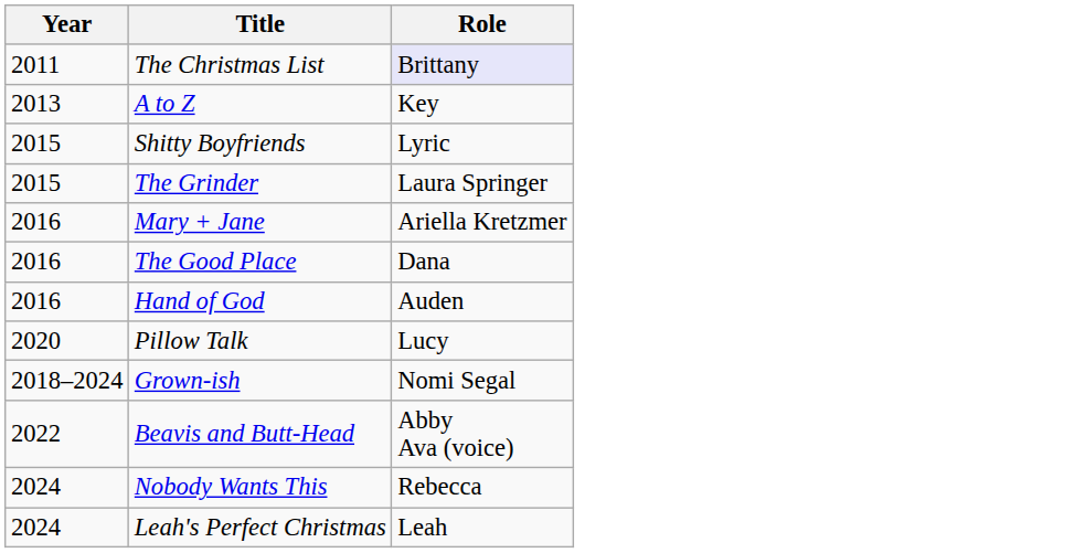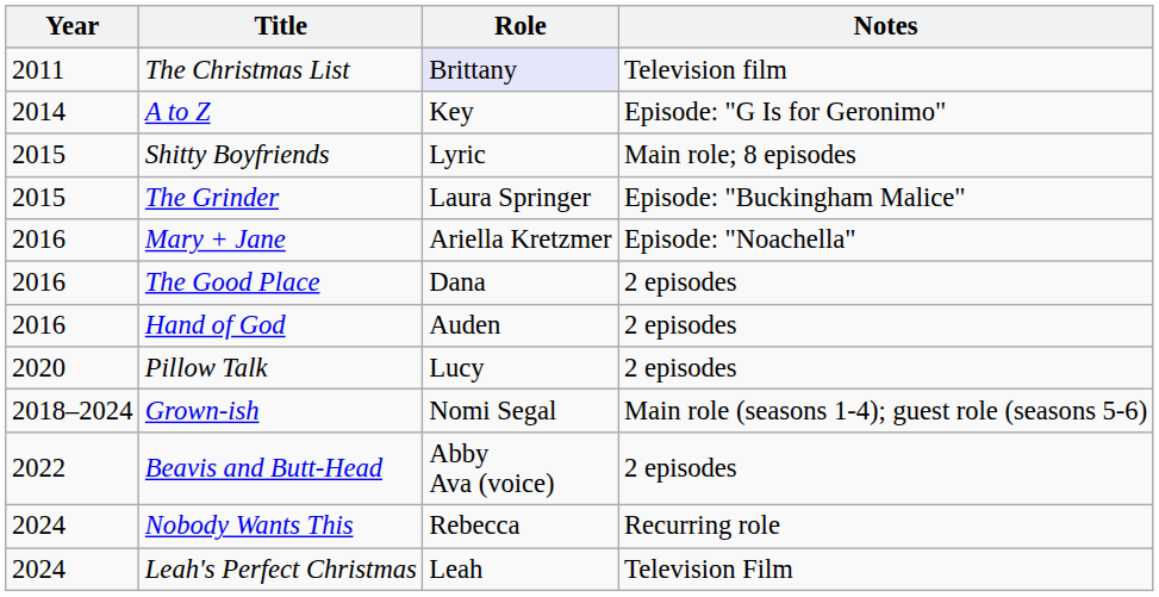 <table class="wikitable sortable">
 <tr>
 <th>Year</th>
 <th>Title</th>
 <th>Role</th>
+<th class="unsortable">Notes</th>
 </tr>
 <tr>
 <td>2011</td>
 <td><em>The Christmas List</em></td>
 <td style="background: lavender;">Brittany</td>
+<td>Television film</td>
 </tr>
 <tr>
-<td>2013</td>
+<td>2014</td>
 <td><em><a href='#'>A to Z</a></em></td>
 <td>Key</td>
+<td>Episode: "G Is for Geronimo"</td>
 </tr>
 <tr>
 <td>2015</td>
 <td><em>Shitty Boyfriends</em></td>
 <td>Lyric</td>
+<td>Main role; 8 episodes</td>
 </tr>
 <tr>
 <td>2015</td>
 <td><em><a href='#'>The Grinder</a></em></td>
 <td>Laura Springer</td>
+<td>Episode: "Buckingham Malice"</td>
 </tr>
 <tr>
 <td>2016</td>
 <td><em><a href='#'>Mary + Jane</a></em></td>
 <td>Ariella Kretzmer</td>
+<td>Episode: "Noachella"</td>
 </tr>
 <tr>
 <td>2016</td>
 <td><em><a href='#'>The Good Place</a></em></td>
 <td>Dana</td>
+<td>2 episodes</td>
 </tr>
 <tr>
 <td>2016</td>
 <td><em><a href='#'>Hand of God</a></em></td>
 <td>Auden</td>
+<td>2 episodes</td>
 </tr>
 <tr>
 <td>2020</td>
 <td><em>Pillow Talk</em></td>
 <td>Lucy</td>
+<td>2 episodes</td>
 </tr>
 <tr>
 <td>2018–2024</td>
 <td><em><a href='#'>Grown-ish</a></em></td>
 <td>Nomi Segal</td>
+<td>Main role (seasons 1-4); guest role (seasons 5-6)</td>
 </tr>
 <tr>
 <td>2022</td>
 <td><em><a href='#'>Beavis and Butt-Head</a></em></td>
 <td>Abby<br>Ava (voice)</td>
+<td>2 episodes</td>
 </tr>
 <tr>
 <td>2024</td>
 <td><em><a href='#'>Nobody Wants This</a></em></td>
 <td>Rebecca</td>
+<td>Recurring role</td>
 </tr>
 <tr>
 <td>2024</td>
 <td><em>Leah's Perfect Christmas</em></td>
 <td>Leah</td>
+<td>Television Film</td>
 </tr>
 </table>
